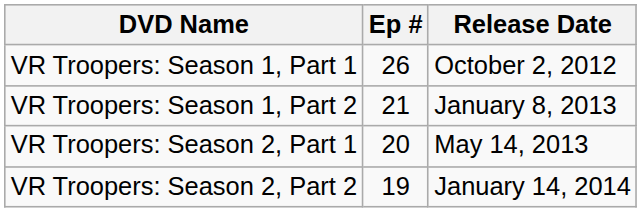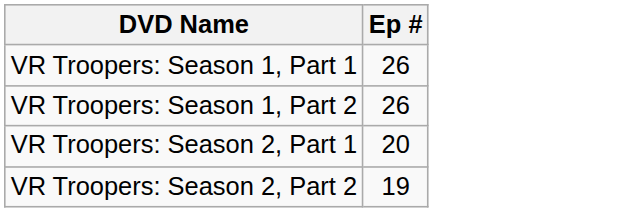 <table class="wikitable">
 <tr>
 <th>DVD Name</th>
 <th>Ep #</th>
-<th>Release Date</th>
 </tr>
 <tr>
 <td>VR Troopers: Season 1, Part 1</td>
 <td style="text-align:center;">26</td>
-<td>October 2, 2012</td>
 </tr>
 <tr>
 <td>VR Troopers: Season 1, Part 2</td>
-<td style="text-align:center;">21</td>
-<td>January 8, 2013</td>
+<td style="text-align:center;">26</td>
 </tr>
 <tr>
 <td>VR Troopers: Season 2, Part 1</td>
 <td style="text-align:center;">20</td>
-<td>May 14, 2013</td>
 </tr>
 <tr>
 <td>VR Troopers: Season 2, Part 2</td>
 <td style="text-align:center;">19</td>
-<td>January 14, 2014</td>
 </tr>
 </table>
